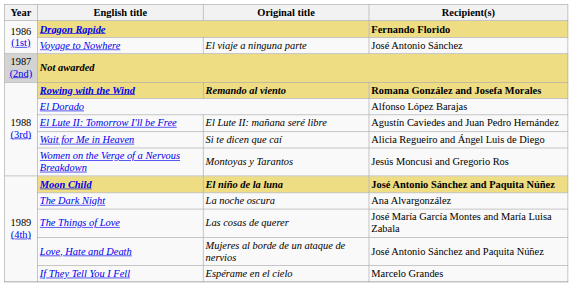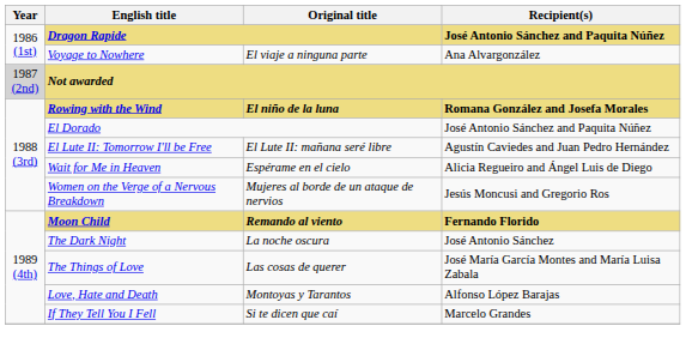 <table class="wikitable sortable" style="text-align:left;"style="width:95%">
 <tr>
 <th scope="col" style="width:5%;">Year</th>
 <th scope="col" style="width:25%;">English title</th>
 <th scope="col" style="width:25%;">Original title</th>
 <th scope="col" style="width:30%;">Recipient(s)</th>
 </tr>
 <tr>
 <td rowspan="2" style="text-align:center;">1986<br><a href='#'>(1st)</a></td>
 <td colspan="2" style="background:#eedd82;"><strong><em><a href='#'>Dragon Rapide</a></em></strong></td>
-<td style="background:#eedd82;"><strong>Fernando Florido</strong></td>
+<td style="background:#eedd82;"><strong>José Antonio Sánchez and Paquita Núñez</strong></td>
 </tr>
 <tr>
 <td><em><a href='#'>Voyage to Nowhere</a></em></td>
 <td><em>El viaje a ninguna parte</em></td>
-<td>José Antonio Sánchez</td>
+<td>Ana Alvargonzález</td>
 </tr>
 <tr>
 <td style="background: lightgrey; text-align:center;">1987<br><a href='#'>(2nd)</a></td>
 <td colspan="3" style="background:#eedd82;"><strong><em>Not awarded</em></strong></td>
 </tr>
 <tr>
 <td rowspan="5" style="text-align:center;">1988<br><a href='#'>(3rd)</a></td>
 <td style="background:#eedd82;"><strong><em><a href='#'>Rowing with the Wind</a></em></strong></td>
-<td style="background:#eedd82;"><strong><em>Remando al viento</em></strong></td>
+<td style="background:#eedd82;"><strong><em>El niño de la luna</em></strong></td>
 <td style="background:#eedd82;"><strong>Romana González and Josefa Morales</strong></td>
 </tr>
 <tr>
 <td colspan="2"><em><a href='#'>El Dorado</a></em></td>
-<td>Alfonso López Barajas</td>
+<td>José Antonio Sánchez and Paquita Núñez</td>
 </tr>
 <tr>
 <td><em><a href='#'>El Lute II: Tomorrow I'll be Free</a></em></td>
 <td><em>El Lute II: mañana seré libre</em></td>
 <td>Agustín Caviedes and Juan Pedro Hernández</td>
 </tr>
 <tr>
 <td><em><a href='#'>Wait for Me in Heaven</a></em></td>
-<td><em>Si te dicen que caí</em></td>
+<td><em>Espérame en el cielo</em></td>
 <td>Alicia Regueiro and Ángel Luis de Diego</td>
 </tr>
 <tr>
 <td><em><a href='#'>Women on the Verge of a Nervous Breakdown</a></em></td>
-<td><em>Montoyas y Tarantos</em></td>
+<td><em>Mujeres al borde de un ataque de nervios</em></td>
 <td>Jesús Moncusi and Gregorio Ros</td>
 </tr>
 <tr>
 <td rowspan="5" style="text-align:center;">1989<br><a href='#'>(4th)</a></td>
 <td style="background:#eedd82;"><strong><em><a href='#'>Moon Child</a></em></strong></td>
-<td style="background:#eedd82;"><strong><em>El niño de la luna</em></strong></td>
-<td style="background:#eedd82;"><strong>José Antonio Sánchez and Paquita Núñez</strong></td>
+<td style="background:#eedd82;"><strong><em>Remando al viento</em></strong></td>
+<td style="background:#eedd82;"><strong>Fernando Florido</strong></td>
 </tr>
 <tr>
 <td><em><a href='#'>The Dark Night</a></em></td>
 <td><em>La noche oscura</em></td>
-<td>Ana Alvargonzález</td>
+<td>José Antonio Sánchez</td>
 </tr>
 <tr>
 <td><em><a href='#'>The Things of Love</a></em></td>
 <td><em>Las cosas de querer</em></td>
 <td>José María García Montes and María Luisa Zabala</td>
 </tr>
 <tr>
 <td><em><a href='#'>Love, Hate and Death</a></em></td>
-<td><em>Mujeres al borde de un ataque de nervios</em></td>
-<td>José Antonio Sánchez and Paquita Núñez</td>
+<td><em>Montoyas y Tarantos</em></td>
+<td>Alfonso López Barajas</td>
 </tr>
 <tr>
 <td><em><a href='#'>If They Tell You I Fell</a></em></td>
-<td><em>Espérame en el cielo</em></td>
+<td><em>Si te dicen que caí</em></td>
 <td>Marcelo Grandes</td>
 </tr>
 <tr>
 </tr>
 </table>
